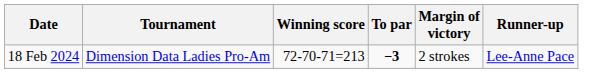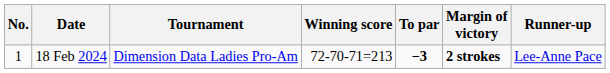 <table class="wikitable" style="font-size:95%;">
 <tr>
+<th>No.</th>
 <th>Date</th>
 <th>Tournament</th>
 <th>Winning score</th>
 <th>To par</th>
 <th>Margin of<br>victory</th>
 <th>Runner-up</th>
 </tr>
 <tr>
+<td align=center>1</td>
 <td align=right>18 Feb <a href='#'>2024</a></td>
 <td><a href='#'>Dimension Data Ladies Pro-Am</a></td>
 <td align=right>72-70-71=213</td>
 <td align=center><strong>−3</strong></td>
-<td>2 strokes</td>
+<td><strong>2 strokes</strong></td>
 <td> <a href='#'>Lee-Anne Pace</a></td>
 </tr>
 </table>
